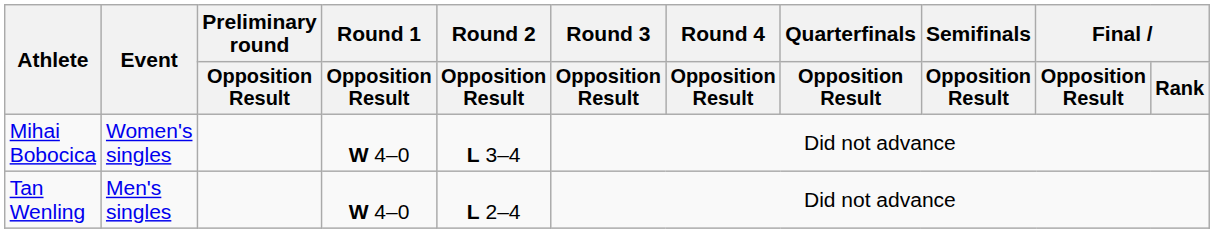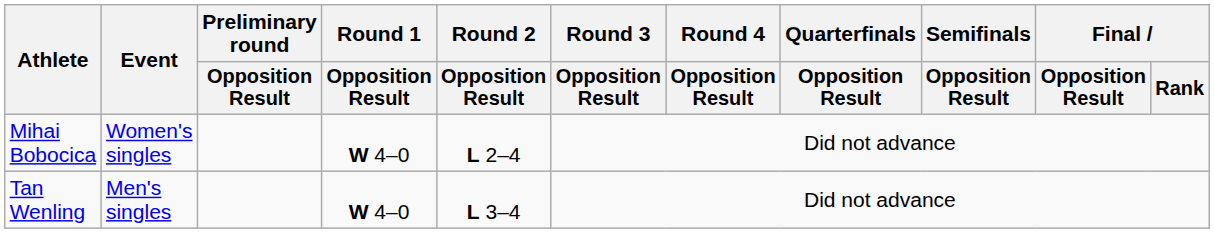 <table class="wikitable" style="font-size:90%">
 <tr>
 <th rowspan="2">Athlete</th>
 <th rowspan="2">Event</th>
 <th>Preliminary round</th>
 <th>Round 1</th>
 <th>Round 2</th>
 <th>Round 3</th>
 <th>Round 4</th>
 <th>Quarterfinals</th>
 <th>Semifinals</th>
 <th colspan=2>Final / </th>
 </tr>
 <tr style="font-size:95%">
 <th>Opposition<br>Result</th>
 <th>Opposition<br>Result</th>
 <th>Opposition<br>Result</th>
 <th>Opposition<br>Result</th>
 <th>Opposition<br>Result</th>
 <th>Opposition<br>Result</th>
 <th>Opposition<br>Result</th>
 <th>Opposition<br>Result</th>
 <th>Rank</th>
 </tr>
 <tr align=center>
 <td align=left><a href='#'>Mihai Bobocica</a></td>
 <td align=left><a href='#'>Women's singles</a></td>
 <td></td>
 <td><br><strong>W</strong> 4–0</td>
-<td><br><strong>L</strong> 3–4</td>
+<td><br><strong>L</strong> 2–4</td>
 <td colspan=6>Did not advance</td>
 </tr>
 <tr align=center>
 <td align=left><a href='#'>Tan Wenling</a></td>
 <td align=left><a href='#'>Men's singles</a></td>
 <td></td>
 <td><br><strong>W</strong> 4–0</td>
-<td><br><strong>L</strong> 2–4</td>
+<td><br><strong>L</strong> 3–4</td>
 <td colspan=6>Did not advance</td>
 </tr>
 </table>
